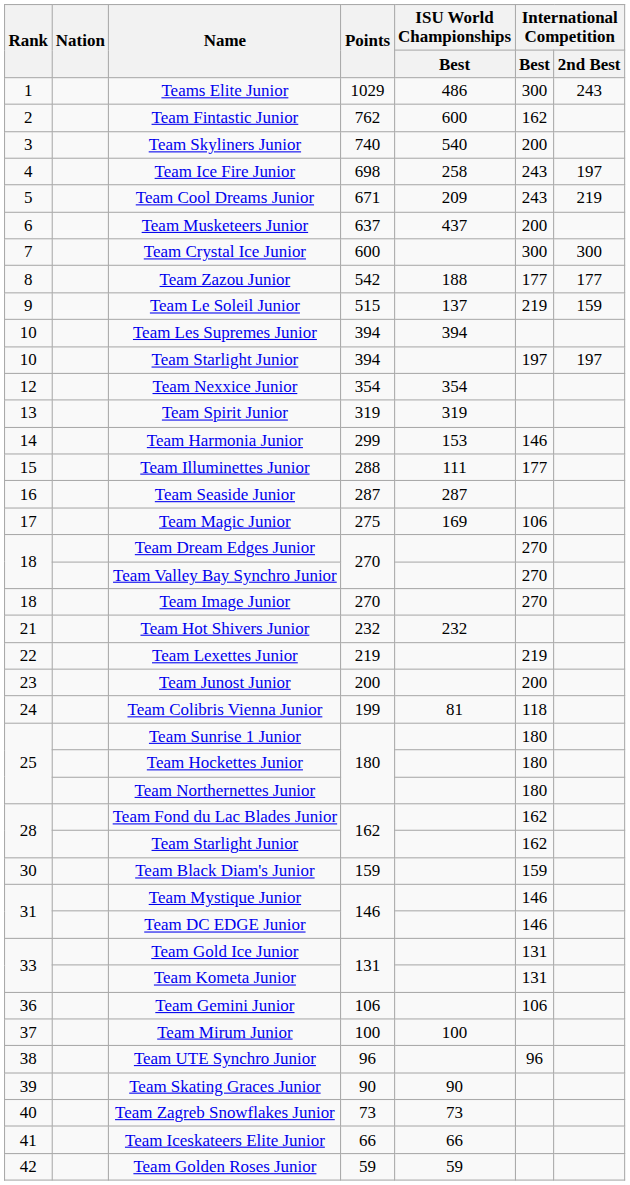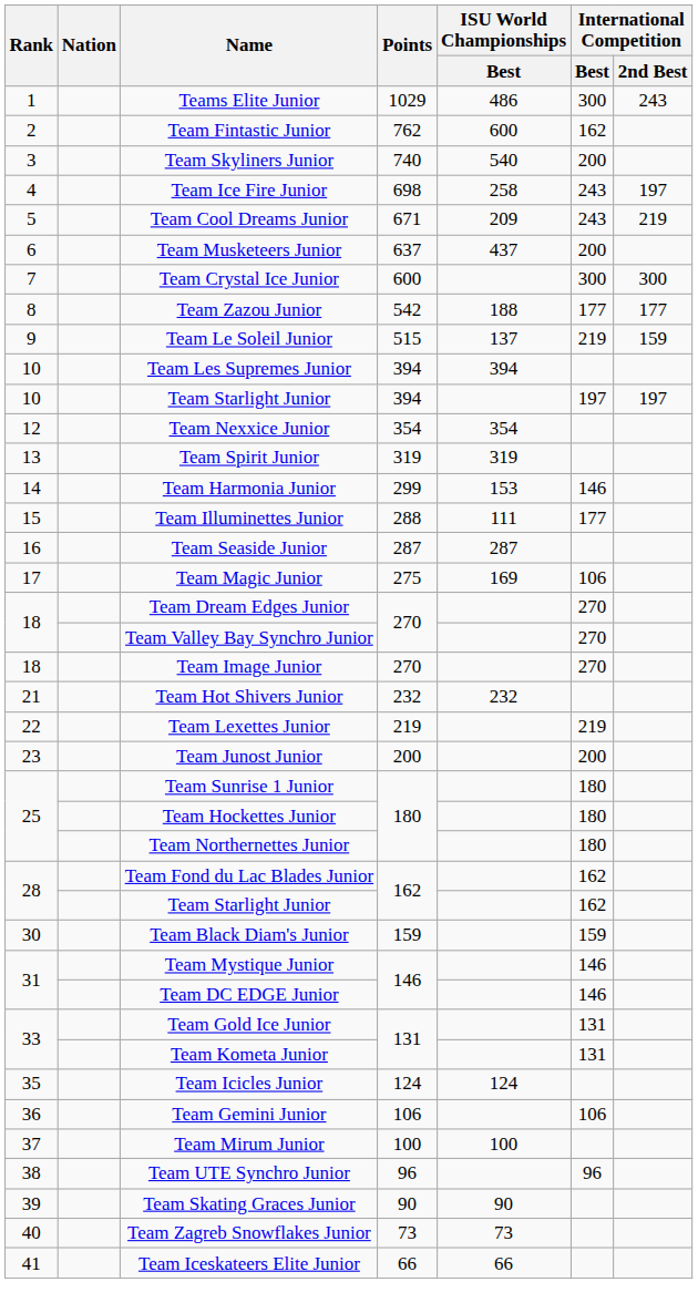 <table class="wikitable sortable" style="text-align: center;">
 <tr>
 <th rowspan="2">Rank</th>
 <th rowspan="2">Nation</th>
 <th rowspan="2">Name</th>
 <th rowspan="2">Points</th>
 <th>ISU World <br> Championships</th>
 <th colspan="2">International <br> Competition</th>
 </tr>
 <tr>
 <th>Best</th>
 <th>Best</th>
 <th>2nd Best</th>
 </tr>
 <tr>
 <td>1</td>
 <td></td>
 <td><a href='#'>Teams Elite Junior</a></td>
 <td>1029</td>
 <td>486</td>
 <td>300</td>
 <td>243</td>
 </tr>
 <tr>
 <td>2</td>
 <td></td>
 <td><a href='#'>Team Fintastic Junior</a></td>
 <td>762</td>
 <td>600</td>
 <td>162</td>
 <td></td>
 </tr>
 <tr>
 <td>3</td>
 <td></td>
 <td><a href='#'>Team Skyliners Junior</a></td>
 <td>740</td>
 <td>540</td>
 <td>200</td>
 <td></td>
 </tr>
 <tr>
 <td>4</td>
 <td></td>
 <td><a href='#'>Team Ice Fire Junior</a></td>
 <td>698</td>
 <td>258</td>
 <td>243</td>
 <td>197</td>
 </tr>
 <tr>
 <td>5</td>
 <td></td>
 <td><a href='#'>Team Cool Dreams Junior</a></td>
 <td>671</td>
 <td>209</td>
 <td>243</td>
 <td>219</td>
 </tr>
 <tr>
 <td>6</td>
 <td></td>
 <td><a href='#'>Team Musketeers Junior</a></td>
 <td>637</td>
 <td>437</td>
 <td>200</td>
 <td></td>
 </tr>
 <tr>
 <td>7</td>
 <td></td>
 <td><a href='#'>Team Crystal Ice Junior</a></td>
 <td>600</td>
 <td></td>
 <td>300</td>
 <td>300</td>
 </tr>
 <tr>
 <td>8</td>
 <td></td>
 <td><a href='#'>Team Zazou Junior</a></td>
 <td>542</td>
 <td>188</td>
 <td>177</td>
 <td>177</td>
 </tr>
 <tr>
 <td>9</td>
 <td></td>
 <td><a href='#'>Team Le Soleil Junior</a></td>
 <td>515</td>
 <td>137</td>
 <td>219</td>
 <td>159</td>
 </tr>
 <tr>
 <td>10</td>
 <td></td>
 <td><a href='#'>Team Les Supremes Junior</a></td>
 <td>394</td>
 <td>394</td>
 <td></td>
 <td></td>
 </tr>
 <tr>
 <td>10</td>
 <td></td>
 <td><a href='#'>Team Starlight Junior</a></td>
 <td>394</td>
 <td></td>
 <td>197</td>
 <td>197</td>
 </tr>
 <tr>
 <td>12</td>
 <td></td>
 <td><a href='#'>Team Nexxice Junior</a></td>
 <td>354</td>
 <td>354</td>
 <td></td>
 <td></td>
 </tr>
 <tr>
 <td>13</td>
 <td></td>
 <td><a href='#'>Team Spirit Junior</a></td>
 <td>319</td>
 <td>319</td>
 <td></td>
 <td></td>
 </tr>
 <tr>
 <td>14</td>
 <td></td>
 <td><a href='#'>Team Harmonia Junior</a></td>
 <td>299</td>
 <td>153</td>
 <td>146</td>
 <td></td>
 </tr>
 <tr>
 <td>15</td>
 <td></td>
 <td><a href='#'>Team Illuminettes Junior</a></td>
 <td>288</td>
 <td>111</td>
 <td>177</td>
 <td></td>
 </tr>
 <tr>
 <td>16</td>
 <td></td>
 <td><a href='#'>Team Seaside Junior</a></td>
 <td>287</td>
 <td>287</td>
 <td></td>
 <td></td>
 </tr>
 <tr>
 <td>17</td>
 <td></td>
 <td><a href='#'>Team Magic Junior</a></td>
 <td>275</td>
 <td>169</td>
 <td>106</td>
 <td></td>
 </tr>
 <tr>
 <td rowspan="2">18</td>
 <td></td>
 <td><a href='#'>Team Dream Edges Junior</a></td>
 <td rowspan="2">270</td>
 <td></td>
 <td>270</td>
 <td></td>
 </tr>
 <tr>
 <td></td>
 <td><a href='#'>Team Valley Bay Synchro Junior</a></td>
 <td></td>
 <td>270</td>
 <td></td>
 </tr>
 <tr>
 <td>18</td>
 <td></td>
 <td><a href='#'>Team Image Junior</a></td>
 <td>270</td>
 <td></td>
 <td>270</td>
 <td></td>
 </tr>
 <tr>
 <td>21</td>
 <td></td>
 <td><a href='#'>Team Hot Shivers Junior</a></td>
 <td>232</td>
 <td>232</td>
 <td></td>
 <td></td>
 </tr>
 <tr>
 <td>22</td>
 <td></td>
 <td><a href='#'>Team Lexettes Junior</a></td>
 <td>219</td>
 <td></td>
 <td>219</td>
 <td></td>
 </tr>
 <tr>
 <td>23</td>
 <td></td>
 <td><a href='#'>Team Junost Junior</a></td>
 <td>200</td>
 <td></td>
 <td>200</td>
 <td></td>
 </tr>
 <tr>
-<td>24</td>
-<td></td>
-<td><a href='#'>Team Colibris Vienna Junior</a></td>
-<td>199</td>
-<td>81</td>
-<td>118</td>
-<td></td>
-</tr>
-<tr>
 <td rowspan="3">25</td>
 <td></td>
 <td><a href='#'>Team Sunrise 1 Junior</a></td>
 <td rowspan="3">180</td>
 <td></td>
 <td>180</td>
 <td></td>
 </tr>
 <tr>
 <td></td>
 <td><a href='#'>Team Hockettes Junior</a></td>
 <td></td>
 <td>180</td>
 <td></td>
 </tr>
 <tr>
 <td></td>
 <td><a href='#'>Team Northernettes Junior</a></td>
 <td></td>
 <td>180</td>
 <td></td>
 </tr>
 <tr>
 <td rowspan="2">28</td>
 <td></td>
 <td><a href='#'>Team Fond du Lac Blades Junior</a></td>
 <td rowspan="2">162</td>
 <td></td>
 <td>162</td>
 <td></td>
 </tr>
 <tr>
 <td></td>
 <td><a href='#'>Team Starlight Junior</a></td>
 <td></td>
 <td>162</td>
 <td></td>
 </tr>
 <tr>
 <td>30</td>
 <td></td>
 <td><a href='#'>Team Black Diam's Junior</a></td>
 <td>159</td>
 <td></td>
 <td>159</td>
 <td></td>
 </tr>
 <tr>
 <td rowspan="2">31</td>
 <td></td>
 <td><a href='#'>Team Mystique Junior</a></td>
 <td rowspan="2">146</td>
 <td></td>
 <td>146</td>
 <td></td>
 </tr>
 <tr>
 <td></td>
 <td><a href='#'>Team DC EDGE Junior</a></td>
 <td></td>
 <td>146</td>
 <td></td>
 </tr>
 <tr>
 <td rowspan="2">33</td>
 <td></td>
 <td><a href='#'>Team Gold Ice Junior</a></td>
 <td rowspan="2">131</td>
 <td></td>
 <td>131</td>
 <td></td>
 </tr>
 <tr>
 <td></td>
 <td><a href='#'>Team Kometa Junior</a></td>
 <td></td>
 <td>131</td>
 <td></td>
 </tr>
 <tr>
+<td>35</td>
+<td></td>
+<td><a href='#'>Team Icicles Junior</a></td>
+<td>124</td>
+<td>124</td>
+<td></td>
+<td></td>
+</tr>
+<tr>
 <td>36</td>
 <td></td>
 <td><a href='#'>Team Gemini Junior</a></td>
 <td>106</td>
 <td></td>
 <td>106</td>
 <td></td>
 </tr>
 <tr>
 <td>37</td>
 <td></td>
 <td><a href='#'>Team Mirum Junior</a></td>
 <td>100</td>
 <td>100</td>
 <td></td>
 <td></td>
 </tr>
 <tr>
 <td>38</td>
 <td></td>
 <td><a href='#'>Team UTE Synchro Junior</a></td>
 <td>96</td>
 <td></td>
 <td>96</td>
 <td></td>
 </tr>
 <tr>
 <td>39</td>
 <td></td>
 <td><a href='#'>Team Skating Graces Junior</a></td>
 <td>90</td>
 <td>90</td>
 <td></td>
 <td></td>
 </tr>
 <tr>
 <td>40</td>
 <td></td>
 <td><a href='#'>Team Zagreb Snowflakes Junior</a></td>
 <td>73</td>
 <td>73</td>
 <td></td>
 <td></td>
 </tr>
 <tr>
 <td>41</td>
 <td></td>
 <td><a href='#'>Team Iceskateers Elite Junior</a></td>
 <td>66</td>
 <td>66</td>
 <td></td>
 <td></td>
 </tr>
-<tr>
-<td>42</td>
-<td></td>
-<td><a href='#'>Team Golden Roses Junior</a></td>
-<td>59</td>
-<td>59</td>
-<td></td>
-<td></td>
-</tr>
 </table>
